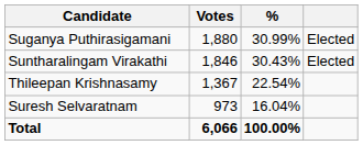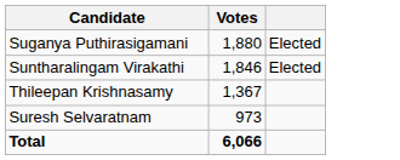 <table class="wikitable" border="1" style="text-align:right;">
 <tr>
 <th align=left width="200">Candidate</th>
 <th align=left width="50">Votes</th>
-<th align=left width="40">%</th>
 <th align=left width="50"></th>
 </tr>
 <tr>
 <td align=left>Suganya Puthirasigamani</td>
 <td>1,880</td>
-<td>30.99%</td>
 <td align=left>Elected</td>
 </tr>
 <tr>
 <td align=left>Suntharalingam Virakathi</td>
 <td>1,846</td>
-<td>30.43%</td>
 <td align=left>Elected</td>
 </tr>
 <tr>
 <td align=left>Thileepan Krishnasamy</td>
 <td>1,367</td>
-<td>22.54%</td>
 <td></td>
 </tr>
 <tr>
 <td align=left>Suresh Selvaratnam</td>
 <td>973</td>
-<td>16.04%</td>
 <td></td>
 </tr>
 <tr>
 <td align=left><strong>Total</strong></td>
 <td><strong>6,066</strong></td>
-<td><strong>100.00%</strong></td>
 <td></td>
 </tr>
 </table>
